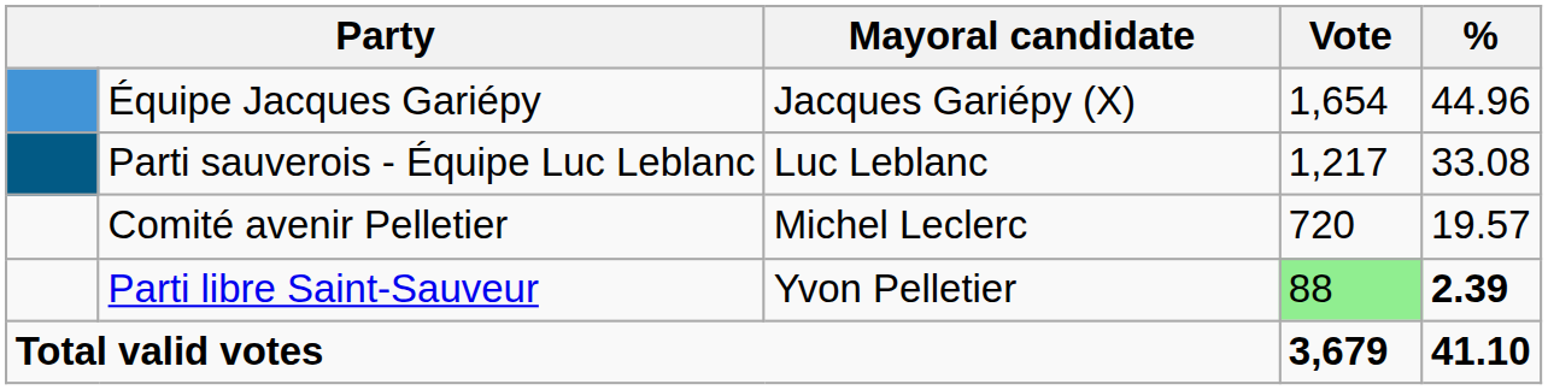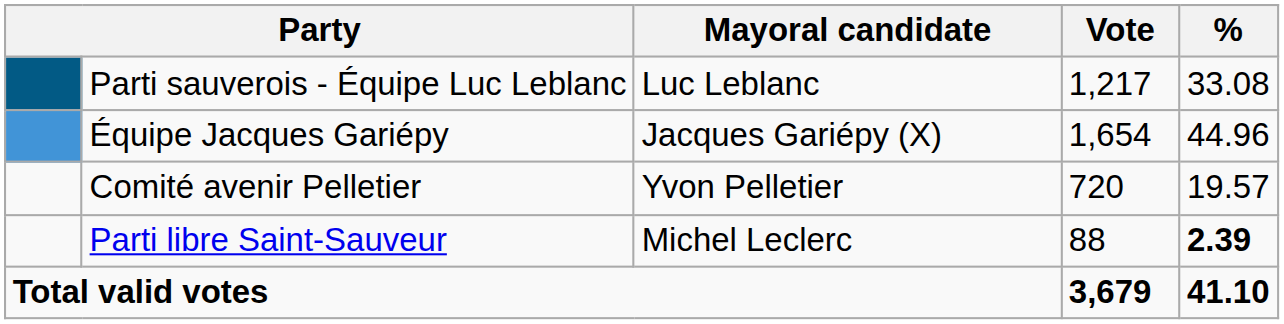 <table class="wikitable">
 <tr>
 <th bgcolor="#DDDDFF" width="230px" colspan="2">Party</th>
 <th bgcolor="#DDDDFF" width="200px">Mayoral candidate</th>
 <th bgcolor="#DDDDFF" width="50px">Vote</th>
 <th bgcolor="#DDDDFF" width="30px">%</th>
+</tr>
+<tr>
+<td bgcolor=#025A85 width="30px"> </td>
+<td>Parti sauverois - Équipe Luc Leblanc</td>
+<td>Luc Leblanc</td>
+<td>1,217</td>
+<td>33.08</td>
 </tr>
 <tr>
 <td bgcolor=#4194D7 width="30px"> </td>
 <td>Équipe Jacques Gariépy</td>
 <td>Jacques Gariépy (X)</td>
 <td>1,654</td>
 <td>44.96</td>
 </tr>
 <tr>
-<td bgcolor=#025A85 width="30px"> </td>
-<td>Parti sauverois - Équipe Luc Leblanc</td>
-<td>Luc Leblanc</td>
-<td>1,217</td>
-<td>33.08</td>
-</tr>
-<tr>
 <td> </td>
 <td>Comité avenir Pelletier</td>
-<td>Michel Leclerc</td>
+<td>Yvon Pelletier</td>
 <td>720</td>
 <td>19.57</td>
 </tr>
 <tr>
 <td> </td>
 <td><a href='#'>Parti libre Saint-Sauveur</a></td>
-<td>Yvon Pelletier</td>
-<td style="background: lightgreen;">88</td>
+<td>Michel Leclerc</td>
+<td>88</td>
 <td><strong>2.39</strong></td>
 </tr>
 <tr>
 <td colspan="3"><strong>Total valid votes</strong></td>
 <td><strong>3,679</strong></td>
 <td><strong>41.10</strong></td>
 </tr>
 </table>
